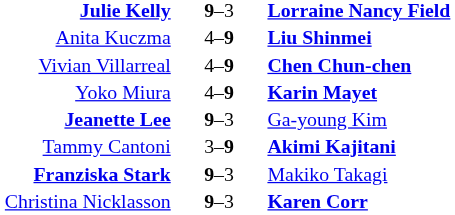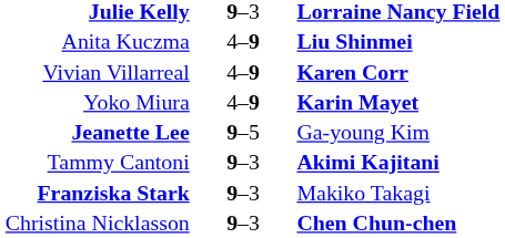 <table>
 <tr>
 <th width=400></th>
 <th width=70></th>
 <th width=400></th>
 </tr>
 <tr>
 <td align=right><strong><a href='#'>Julie Kelly</a></strong> </td>
 <td align=center><strong>9</strong>–3</td>
 <td><strong> <a href='#'>Lorraine Nancy Field</a></strong></td>
 </tr>
 <tr>
 <td align=right><a href='#'>Anita Kuczma</a> </td>
 <td align=center>4–<strong>9</strong></td>
 <td> <strong><a href='#'>Liu Shinmei</a></strong></td>
 </tr>
 <tr>
 <td align=right><a href='#'>Vivian Villarreal</a> </td>
 <td align=center>4–<strong>9</strong></td>
-<td> <strong><a href='#'>Chen Chun-chen</a></strong></td>
+<td> <strong><a href='#'>Karen Corr</a></strong></td>
 </tr>
 <tr>
 <td align=right><a href='#'>Yoko Miura</a> </td>
 <td align=center>4–<strong>9</strong></td>
 <td> <strong><a href='#'>Karin Mayet</a></strong></td>
 </tr>
 <tr>
 <td align=right><strong><a href='#'>Jeanette Lee</a></strong> </td>
-<td align=center><strong>9</strong>–3</td>
+<td align=center><strong>9</strong>–5</td>
 <td> <a href='#'>Ga-young Kim</a></td>
 </tr>
 <tr>
 <td align=right><a href='#'>Tammy Cantoni</a> </td>
-<td align=center>3–<strong>9</strong></td>
+<td align=center><strong>9</strong>–3</td>
 <td> <strong><a href='#'>Akimi Kajitani</a></strong></td>
 </tr>
 <tr>
 <td align=right><strong><a href='#'>Franziska Stark</a></strong> </td>
 <td align=center><strong>9</strong>–3</td>
 <td> <a href='#'>Makiko Takagi</a></td>
 </tr>
 <tr>
 <td align=right><a href='#'>Christina Nicklasson</a> </td>
 <td align=center><strong>9</strong>–3</td>
-<td> <strong><a href='#'>Karen Corr</a></strong></td>
+<td> <strong><a href='#'>Chen Chun-chen</a></strong></td>
 </tr>
 </table>
